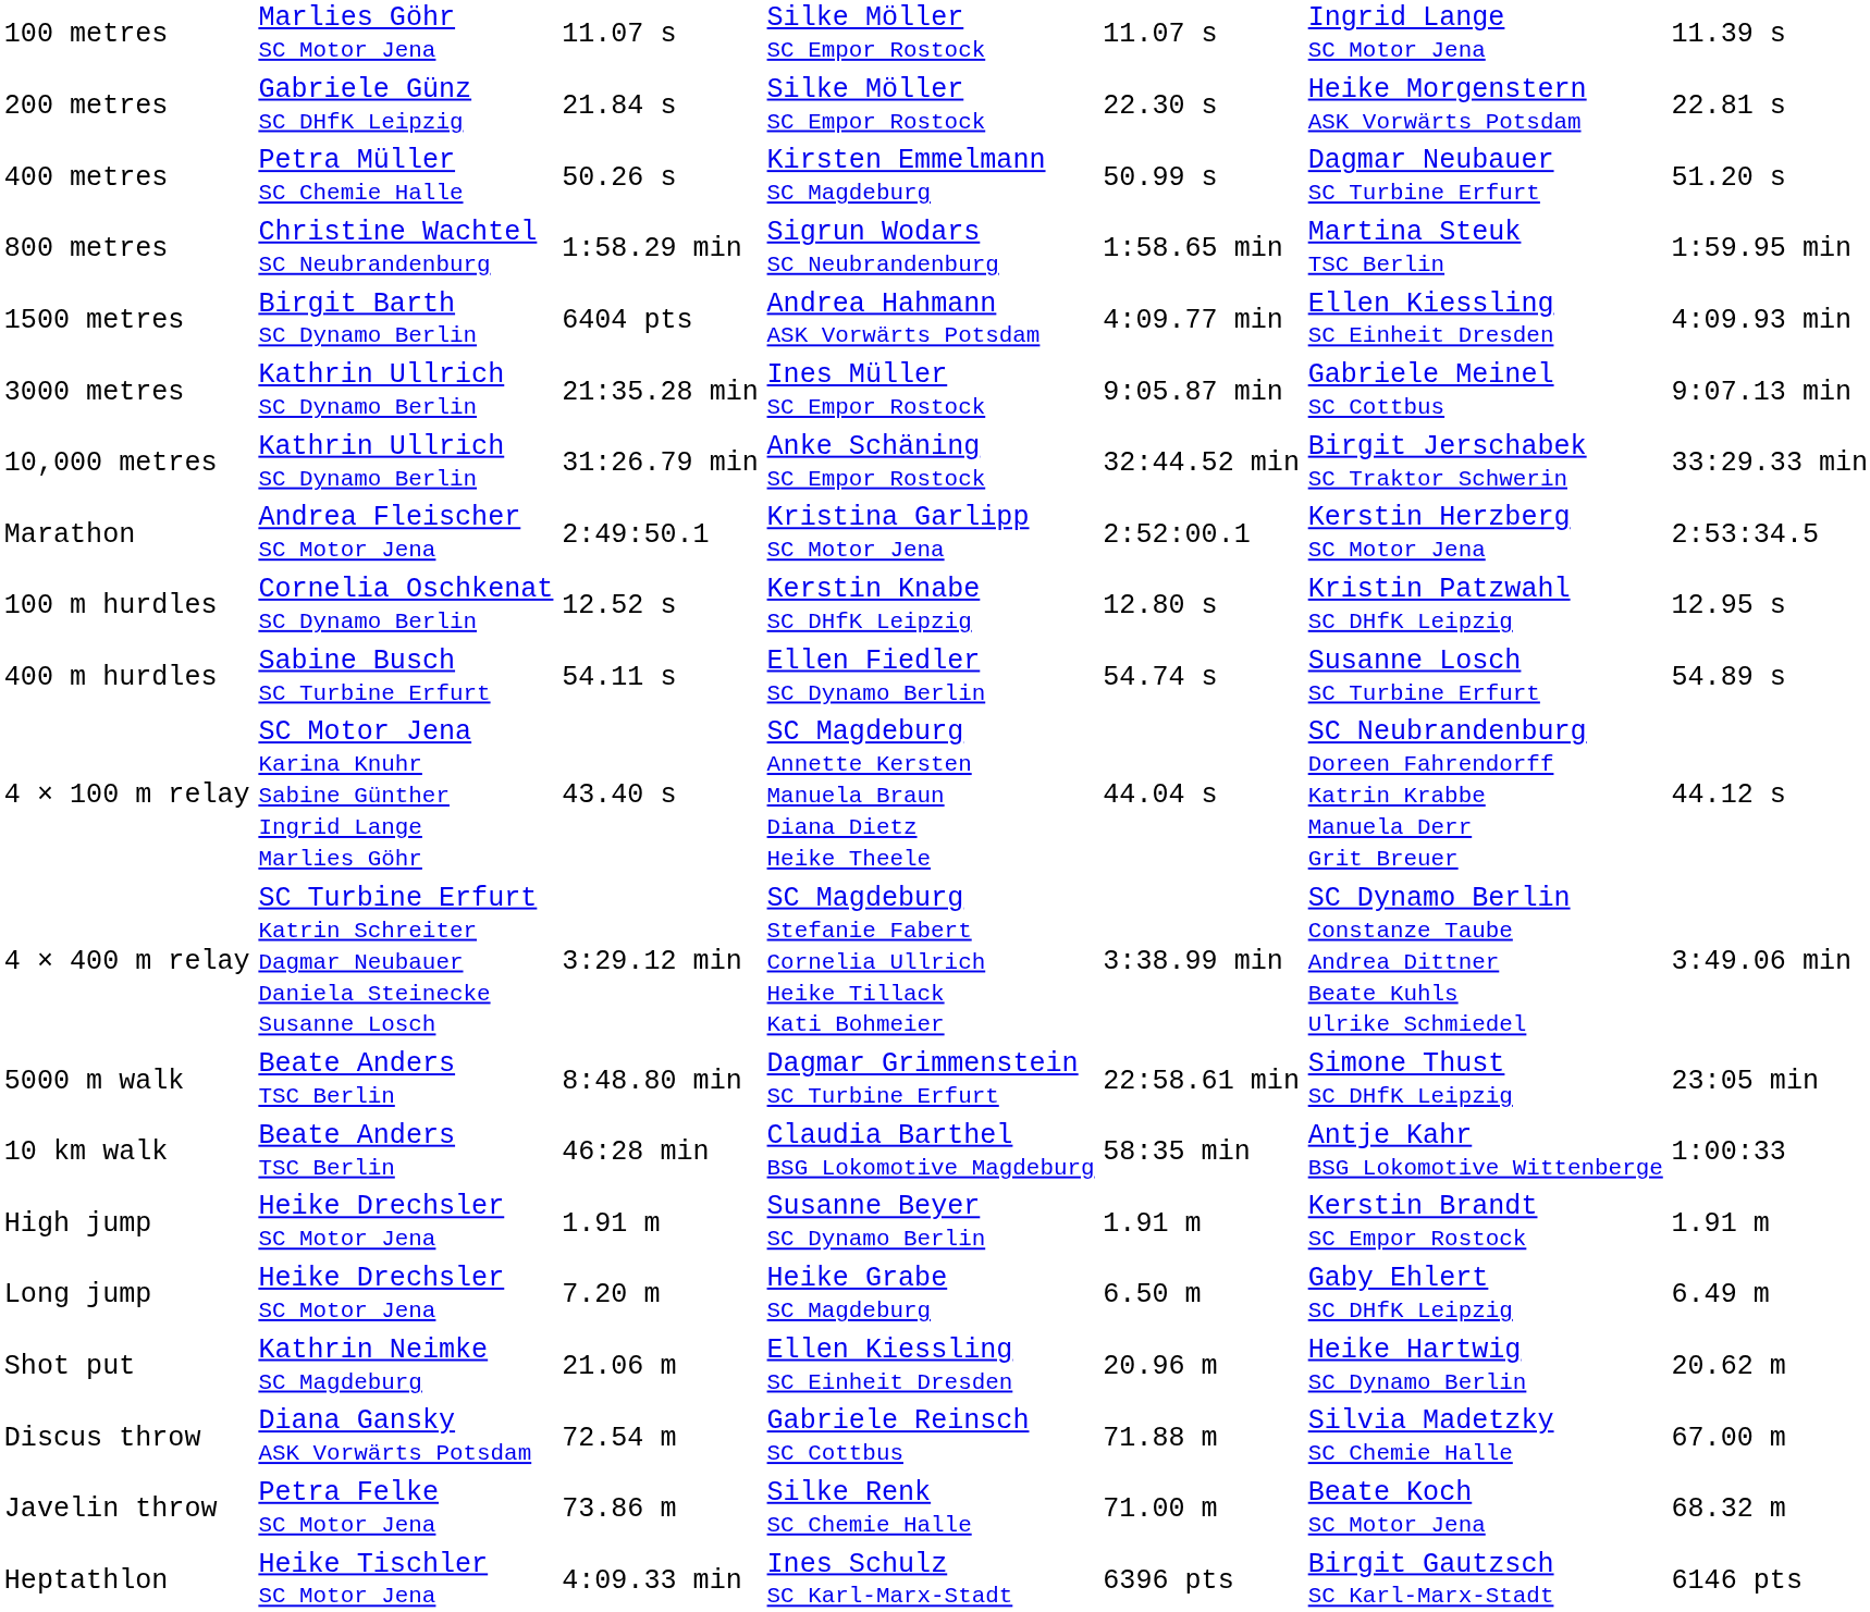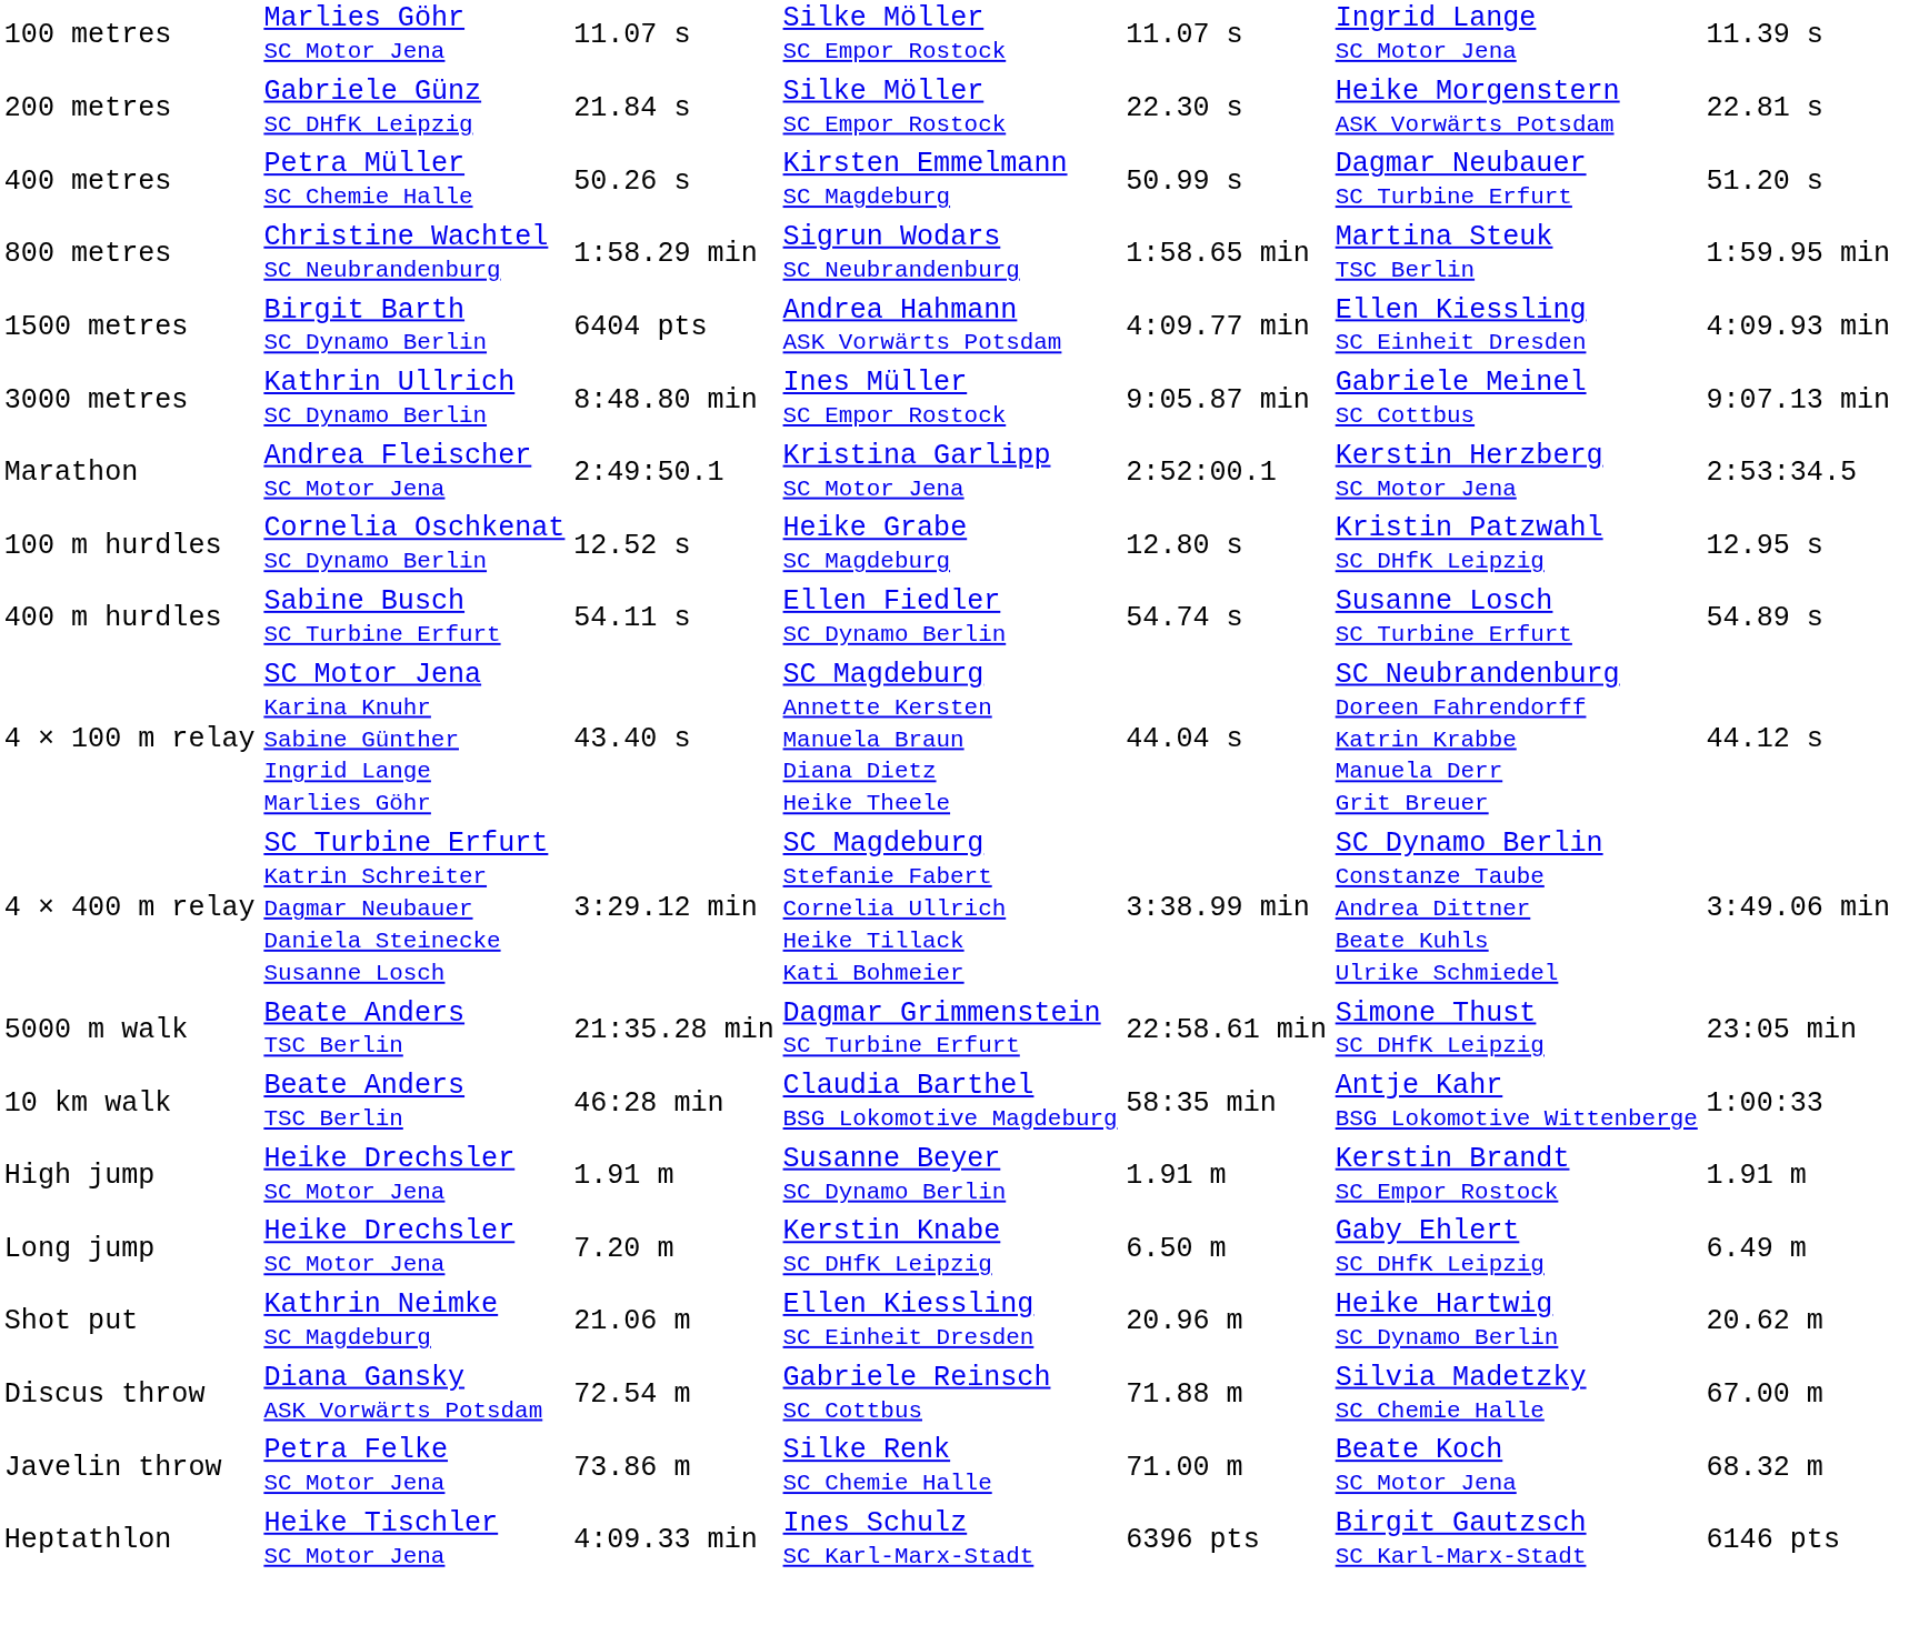 <table>
 <tr>
 <td>100 metres</td>
 <td><a href='#'>Marlies Göhr</a><br><small><a href='#'>SC Motor Jena</a></small></td>
 <td>11.07 s</td>
 <td><a href='#'>Silke Möller</a><br><small><a href='#'>SC Empor Rostock</a></small></td>
 <td>11.07 s</td>
 <td><a href='#'>Ingrid Lange</a><br><small><a href='#'>SC Motor Jena</a></small></td>
 <td>11.39 s</td>
 </tr>
 <tr>
 <td>200 metres</td>
 <td><a href='#'>Gabriele Günz</a><br><small><a href='#'>SC DHfK Leipzig</a></small></td>
 <td>21.84 s</td>
 <td><a href='#'>Silke Möller</a><br><small><a href='#'>SC Empor Rostock</a></small></td>
 <td>22.30 s</td>
 <td><a href='#'>Heike Morgenstern</a><br><small><a href='#'>ASK Vorwärts Potsdam</a></small></td>
 <td>22.81 s</td>
 </tr>
 <tr>
 <td>400 metres</td>
 <td><a href='#'>Petra Müller</a><br><small><a href='#'>SC Chemie Halle</a></small></td>
 <td>50.26 s</td>
 <td><a href='#'>Kirsten Emmelmann</a><br><small><a href='#'>SC Magdeburg</a></small></td>
 <td>50.99 s</td>
 <td><a href='#'>Dagmar Neubauer</a><br><small><a href='#'>SC Turbine Erfurt</a></small></td>
 <td>51.20 s</td>
 </tr>
 <tr>
 <td>800 metres</td>
 <td><a href='#'>Christine Wachtel</a><br><small><a href='#'>SC Neubrandenburg</a></small></td>
 <td>1:58.29 min</td>
 <td><a href='#'>Sigrun Wodars</a><br><small><a href='#'>SC Neubrandenburg</a></small></td>
 <td>1:58.65 min</td>
 <td><a href='#'>Martina Steuk</a><br><small><a href='#'>TSC Berlin</a></small></td>
 <td>1:59.95 min</td>
 </tr>
 <tr>
 <td>1500 metres</td>
 <td><a href='#'>Birgit Barth</a><br><small><a href='#'>SC Dynamo Berlin</a></small></td>
 <td>6404 pts</td>
 <td><a href='#'>Andrea Hahmann</a><br><small><a href='#'>ASK Vorwärts Potsdam</a></small></td>
 <td>4:09.77 min</td>
 <td><a href='#'>Ellen Kiessling</a><br><small><a href='#'>SC Einheit Dresden</a></small></td>
 <td>4:09.93 min</td>
 </tr>
 <tr>
 <td>3000 metres</td>
 <td><a href='#'>Kathrin Ullrich</a><br><small><a href='#'>SC Dynamo Berlin</a></small></td>
-<td>21:35.28 min </td>
+<td>8:48.80 min</td>
 <td><a href='#'>Ines Müller</a><br><small><a href='#'>SC Empor Rostock</a></small></td>
 <td>9:05.87 min</td>
 <td><a href='#'>Gabriele Meinel</a><br><small><a href='#'>SC Cottbus</a></small></td>
 <td>9:07.13 min</td>
-</tr>
-<tr>
-<td>10,000 metres</td>
-<td><a href='#'>Kathrin Ullrich</a><br><small><a href='#'>SC Dynamo Berlin</a></small></td>
-<td>31:26.79 min</td>
-<td><a href='#'>Anke Schäning</a><br><small><a href='#'>SC Empor Rostock</a></small></td>
-<td>32:44.52 min </td>
-<td><a href='#'>Birgit Jerschabek</a><br><small><a href='#'>SC Traktor Schwerin</a></small></td>
-<td>33:29.33 min</td>
 </tr>
 <tr>
 <td>Marathon</td>
 <td><a href='#'>Andrea Fleischer</a><br><small><a href='#'>SC Motor Jena</a></small></td>
 <td>2:49:50.1</td>
 <td><a href='#'>Kristina Garlipp</a><br><small><a href='#'>SC Motor Jena</a></small></td>
 <td>2:52:00.1</td>
 <td><a href='#'>Kerstin Herzberg</a><br><small><a href='#'>SC Motor Jena</a></small></td>
 <td>2:53:34.5</td>
 </tr>
 <tr>
 <td>100 m hurdles</td>
 <td><a href='#'>Cornelia Oschkenat</a><br><small><a href='#'>SC Dynamo Berlin</a></small></td>
 <td>12.52 s</td>
-<td><a href='#'>Kerstin Knabe</a><br><small><a href='#'>SC DHfK Leipzig</a></small></td>
+<td><a href='#'>Heike Grabe</a><br><small><a href='#'>SC Magdeburg</a></small></td>
 <td>12.80 s</td>
 <td><a href='#'>Kristin Patzwahl</a><br><small><a href='#'>SC DHfK Leipzig</a></small></td>
 <td>12.95 s</td>
 </tr>
 <tr>
 <td>400 m hurdles</td>
 <td><a href='#'>Sabine Busch</a><br><small><a href='#'>SC Turbine Erfurt</a></small></td>
 <td>54.11 s</td>
 <td><a href='#'>Ellen Fiedler</a><br><small><a href='#'>SC Dynamo Berlin</a></small></td>
 <td>54.74 s</td>
 <td><a href='#'>Susanne Losch</a><br><small><a href='#'>SC Turbine Erfurt</a></small></td>
 <td>54.89 s</td>
 </tr>
 <tr>
 <td>4 × 100 m relay</td>
 <td><a href='#'>SC Motor Jena</a><br><small><a href='#'>Karina Knuhr</a><br><a href='#'>Sabine Günther</a><br><a href='#'>Ingrid Lange</a><br><a href='#'>Marlies Göhr</a></small></td>
 <td>43.40 s</td>
 <td><a href='#'>SC Magdeburg</a><br><small><a href='#'>Annette Kersten</a><br><a href='#'>Manuela Braun</a><br><a href='#'>Diana Dietz</a><br><a href='#'>Heike Theele</a></small></td>
 <td>44.04 s</td>
 <td><a href='#'>SC Neubrandenburg</a><br><small><a href='#'>Doreen Fahrendorff</a><br><a href='#'>Katrin Krabbe</a><br><a href='#'>Manuela Derr</a><br><a href='#'>Grit Breuer</a></small></td>
 <td>44.12 s</td>
 </tr>
 <tr>
 <td>4 × 400 m relay</td>
 <td><a href='#'>SC Turbine Erfurt</a><br><small><a href='#'>Katrin Schreiter</a><br><a href='#'>Dagmar Neubauer</a><br><a href='#'>Daniela Steinecke</a><br><a href='#'>Susanne Losch</a></small></td>
 <td>3:29.12 min</td>
 <td><a href='#'>SC Magdeburg</a><br><small><a href='#'>Stefanie Fabert</a><br><a href='#'>Cornelia Ullrich</a><br><a href='#'>Heike Tillack</a><br><a href='#'>Kati Bohmeier</a></small></td>
 <td>3:38.99 min</td>
 <td><a href='#'>SC Dynamo Berlin</a><br><small><a href='#'>Constanze Taube</a><br><a href='#'>Andrea Dittner</a><br><a href='#'>Beate Kuhls</a><br><a href='#'>Ulrike Schmiedel</a></small></td>
 <td>3:49.06 min</td>
 </tr>
 <tr>
 <td>5000 m walk</td>
 <td><a href='#'>Beate Anders</a><br><small><a href='#'>TSC Berlin</a></small></td>
-<td>8:48.80 min</td>
+<td>21:35.28 min </td>
 <td><a href='#'>Dagmar Grimmenstein</a><br><small><a href='#'>SC Turbine Erfurt</a></small></td>
 <td>22:58.61 min</td>
 <td><a href='#'>Simone Thust</a><br><small><a href='#'>SC DHfK Leipzig</a></small></td>
 <td>23:05 min</td>
 </tr>
 <tr>
 <td>10 km walk</td>
 <td><a href='#'>Beate Anders</a><br><small><a href='#'>TSC Berlin</a></small></td>
 <td>46:28 min</td>
 <td><a href='#'>Claudia Barthel</a><br><small><a href='#'>BSG Lokomotive Magdeburg</a></small></td>
 <td>58:35 min</td>
 <td><a href='#'>Antje Kahr</a><br><small><a href='#'>BSG Lokomotive Wittenberge</a></small></td>
 <td>1:00:33</td>
 </tr>
 <tr>
 <td>High jump</td>
 <td><a href='#'>Heike Drechsler</a><br><small><a href='#'>SC Motor Jena</a></small></td>
 <td>1.91 m</td>
 <td><a href='#'>Susanne Beyer</a><br><small><a href='#'>SC Dynamo Berlin</a></small></td>
 <td>1.91 m</td>
 <td><a href='#'>Kerstin Brandt</a><br><small><a href='#'>SC Empor Rostock</a></small></td>
 <td>1.91 m</td>
 </tr>
 <tr>
 <td>Long jump</td>
 <td><a href='#'>Heike Drechsler</a><br><small><a href='#'>SC Motor Jena</a></small></td>
 <td>7.20 m</td>
-<td><a href='#'>Heike Grabe</a><br><small><a href='#'>SC Magdeburg</a></small></td>
+<td><a href='#'>Kerstin Knabe</a><br><small><a href='#'>SC DHfK Leipzig</a></small></td>
 <td>6.50 m</td>
 <td><a href='#'>Gaby Ehlert</a><br><small><a href='#'>SC DHfK Leipzig</a></small></td>
 <td>6.49 m</td>
 </tr>
 <tr>
 <td>Shot put</td>
 <td><a href='#'>Kathrin Neimke</a><br><small><a href='#'>SC Magdeburg</a></small></td>
 <td>21.06 m</td>
 <td><a href='#'>Ellen Kiessling</a><br><small><a href='#'>SC Einheit Dresden</a></small></td>
 <td>20.96 m</td>
 <td><a href='#'>Heike Hartwig</a><br><small><a href='#'>SC Dynamo Berlin</a></small></td>
 <td>20.62 m</td>
 </tr>
 <tr>
 <td>Discus throw</td>
 <td><a href='#'>Diana Gansky</a><br><small><a href='#'>ASK Vorwärts Potsdam</a></small></td>
 <td>72.54 m</td>
 <td><a href='#'>Gabriele Reinsch</a><br><small><a href='#'>SC Cottbus</a></small></td>
 <td>71.88 m</td>
 <td><a href='#'>Silvia Madetzky</a><br><small><a href='#'>SC Chemie Halle</a></small></td>
 <td>67.00 m</td>
 </tr>
 <tr>
 <td>Javelin throw</td>
 <td><a href='#'>Petra Felke</a><br><small><a href='#'>SC Motor Jena</a></small></td>
 <td>73.86 m</td>
 <td><a href='#'>Silke Renk</a><br><small><a href='#'>SC Chemie Halle</a></small></td>
 <td>71.00 m</td>
 <td><a href='#'>Beate Koch</a><br><small><a href='#'>SC Motor Jena</a></small></td>
 <td>68.32 m</td>
 </tr>
 <tr>
 <td>Heptathlon</td>
 <td><a href='#'>Heike Tischler</a><br><small><a href='#'>SC Motor Jena</a></small></td>
 <td>4:09.33 min</td>
 <td><a href='#'>Ines Schulz</a><br><small><a href='#'>SC Karl-Marx-Stadt</a></small></td>
 <td>6396 pts</td>
 <td><a href='#'>Birgit Gautzsch</a><br><small><a href='#'>SC Karl-Marx-Stadt</a></small></td>
 <td>6146 pts</td>
 </tr>
 </table>
